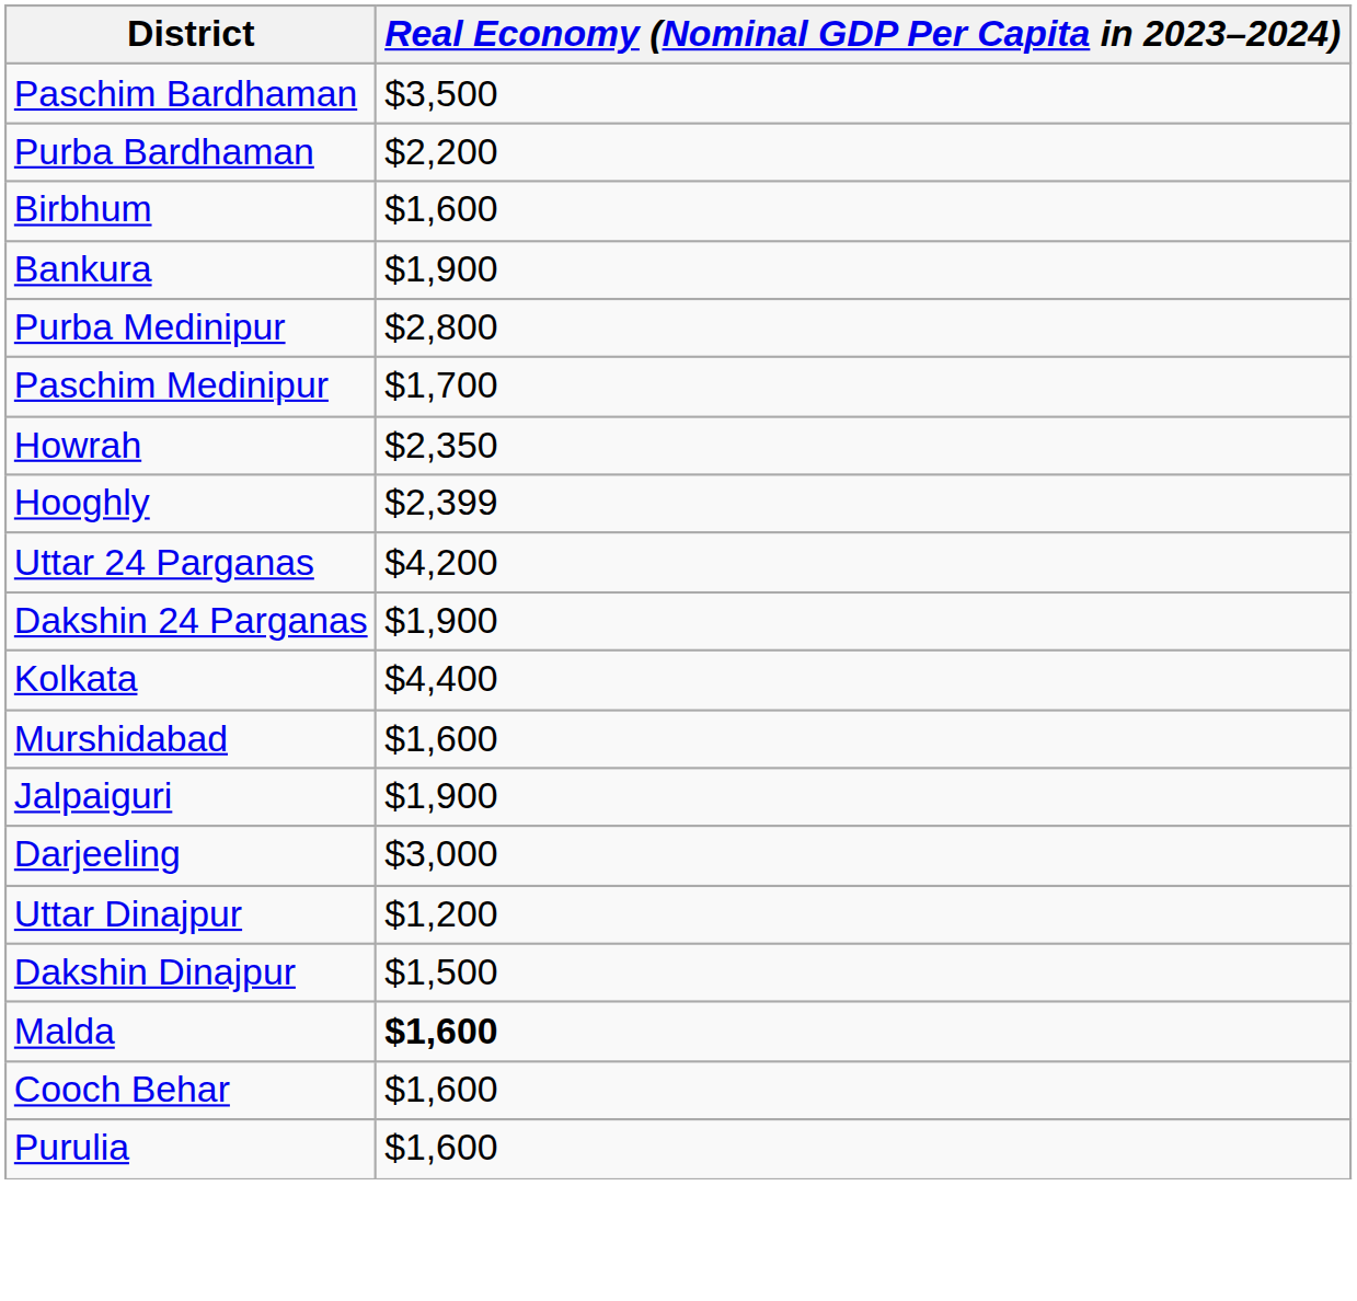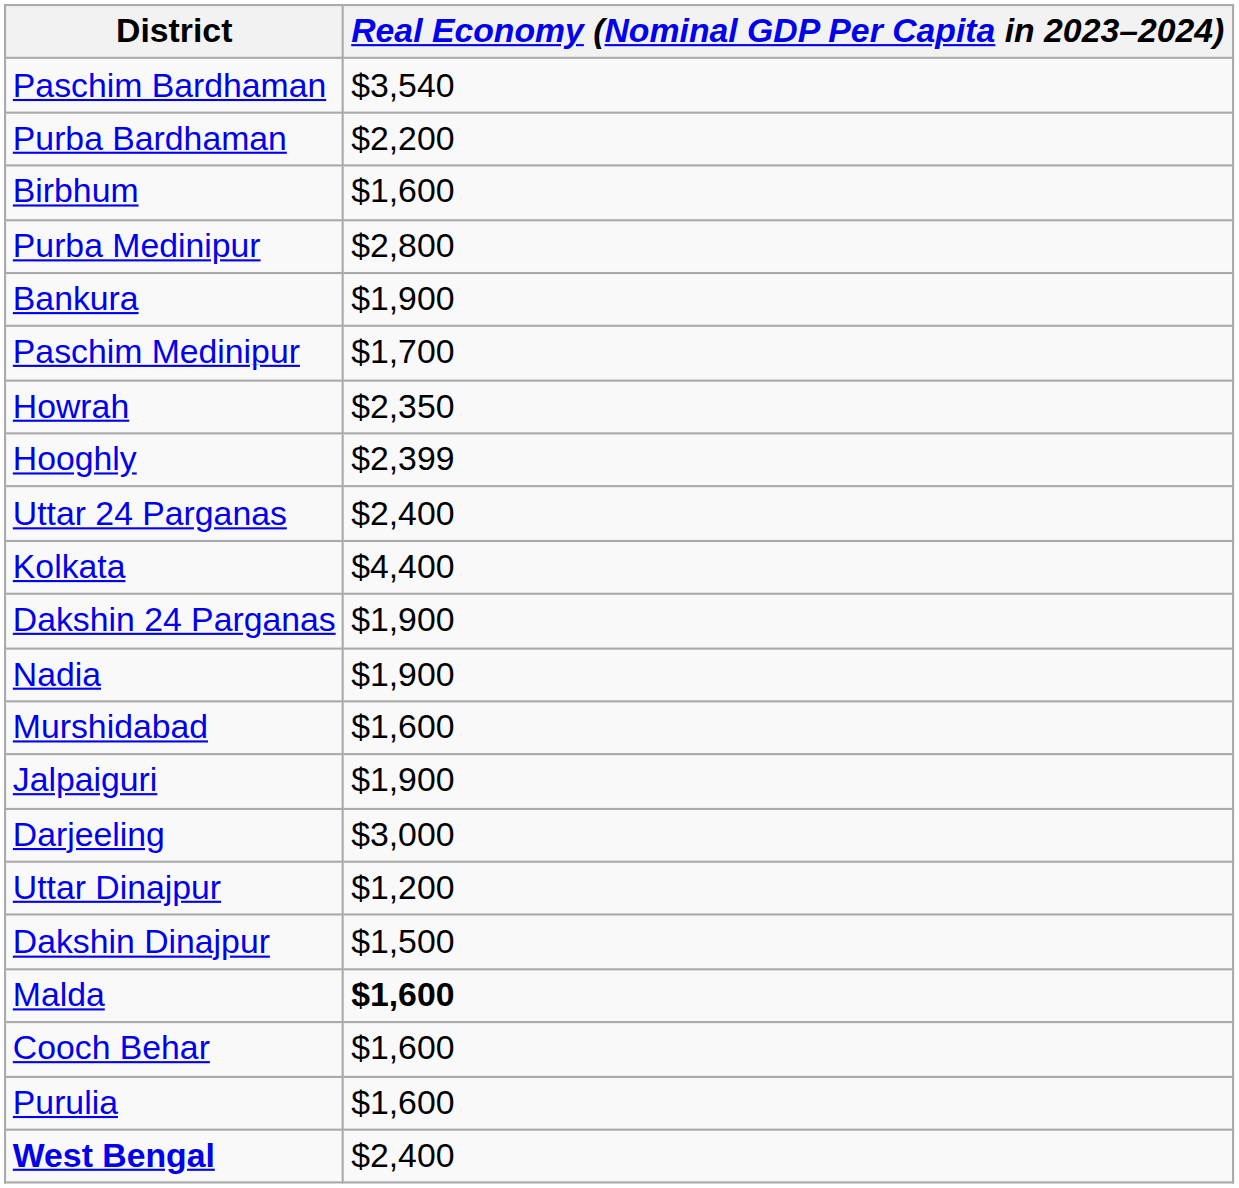 <table class="wikitable sortable">
 <tr>
 <th>District</th>
 <th><em><a href='#'>Real Economy</a> (<a href='#'>Nominal GDP Per Capita</a> in 2023–2024)</em></th>
 </tr>
 <tr>
 <td><a href='#'>Paschim Bardhaman</a></td>
-<td>$3,500</td>
+<td>$3,540</td>
 </tr>
 <tr>
 <td><a href='#'>Purba Bardhaman</a></td>
 <td>$2,200</td>
 </tr>
 <tr>
 <td><a href='#'>Birbhum</a></td>
 <td>$1,600</td>
 </tr>
 <tr>
+<td><a href='#'>Purba Medinipur</a></td>
+<td>$2,800</td>
+</tr>
+<tr>
 <td><a href='#'>Bankura</a></td>
 <td>$1,900</td>
-</tr>
-<tr>
-<td><a href='#'>Purba Medinipur</a></td>
-<td>$2,800</td>
 </tr>
 <tr>
 <td><a href='#'>Paschim Medinipur</a></td>
 <td>$1,700</td>
 </tr>
 <tr>
 <td><a href='#'>Howrah</a></td>
 <td>$2,350</td>
 </tr>
 <tr>
 <td><a href='#'>Hooghly</a></td>
 <td>$2,399</td>
 </tr>
 <tr>
 <td><a href='#'>Uttar 24 Parganas</a></td>
-<td>$4,200</td>
+<td>$2,400</td>
+</tr>
+<tr>
+<td><a href='#'>Kolkata</a></td>
+<td>$4,400</td>
 </tr>
 <tr>
 <td><a href='#'>Dakshin 24 Parganas</a></td>
 <td>$1,900</td>
 </tr>
 <tr>
-<td><a href='#'>Kolkata</a></td>
-<td>$4,400</td>
+<td><a href='#'>Nadia</a></td>
+<td>$1,900</td>
 </tr>
 <tr>
 <td><a href='#'>Murshidabad</a></td>
 <td>$1,600</td>
 </tr>
 <tr>
 <td><a href='#'>Jalpaiguri</a></td>
 <td>$1,900</td>
 </tr>
 <tr>
 <td><a href='#'>Darjeeling</a></td>
 <td>$3,000</td>
 </tr>
 <tr>
 <td><a href='#'>Uttar Dinajpur</a></td>
 <td>$1,200</td>
 </tr>
 <tr>
 <td><a href='#'>Dakshin Dinajpur</a></td>
 <td>$1,500</td>
 </tr>
 <tr>
 <td><a href='#'>Malda</a></td>
 <td><strong>$1,600</strong></td>
 </tr>
 <tr>
 <td><a href='#'>Cooch Behar</a></td>
 <td>$1,600</td>
 </tr>
 <tr>
 <td><a href='#'>Purulia</a></td>
 <td>$1,600</td>
 </tr>
+<tr>
+<td><strong><a href='#'>West Bengal</a></strong></td>
+<td>$2,400</td>
+</tr>
 </table>
